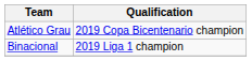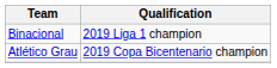 <table class="wikitable">
 <tr>
 <th>Team</th>
 <th>Qualification</th>
 </tr>
 <tr>
+<td><a href='#'>Binacional</a></td>
+<td><a href='#'>2019 Liga 1</a> champion</td>
+</tr>
+<tr>
 <td><a href='#'>Atlético Grau</a></td>
 <td><a href='#'>2019 Copa Bicentenario</a> champion</td>
 </tr>
 <tr>
-<td><a href='#'>Binacional</a></td>
-<td><a href='#'>2019 Liga 1</a> champion</td>
-</tr>
-<tr>
 </tr>
 </table>
